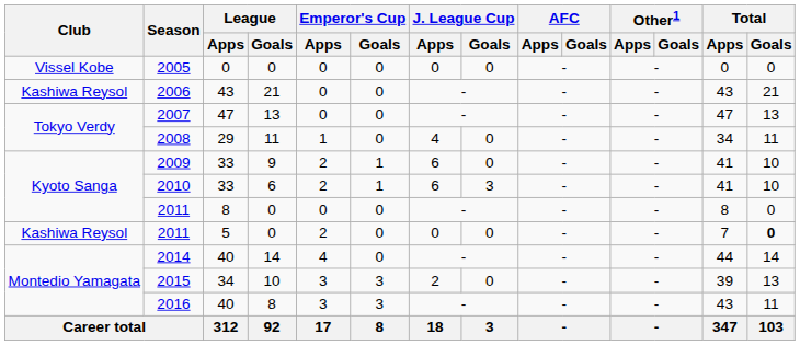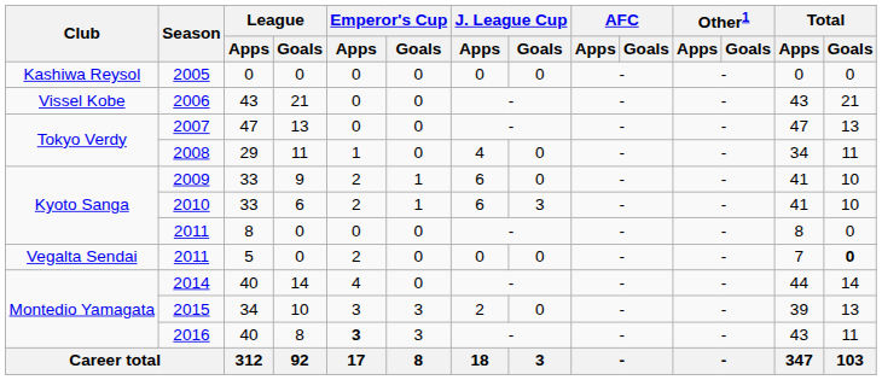 <table class="wikitable" style="text-align:center;">
 <tr>
 <th rowspan="2">Club</th>
 <th rowspan="2">Season</th>
 <th colspan="2">League</th>
 <th colspan="2"><a href='#'>Emperor's Cup</a></th>
 <th colspan="2"><a href='#'>J. League Cup</a></th>
 <th colspan="2"><a href='#'>AFC</a></th>
 <th colspan="2">Other<sup><a href='#'>1</a></sup></th>
 <th colspan="2">Total</th>
 </tr>
 <tr>
 <th>Apps</th>
 <th>Goals</th>
 <th>Apps</th>
 <th>Goals</th>
 <th>Apps</th>
 <th>Goals</th>
 <th>Apps</th>
 <th>Goals</th>
 <th>Apps</th>
 <th>Goals</th>
 <th>Apps</th>
 <th>Goals</th>
 </tr>
 <tr>
-<td><a href='#'>Vissel Kobe</a></td>
+<td><a href='#'>Kashiwa Reysol</a></td>
 <td><a href='#'>2005</a></td>
 <td>0</td>
 <td>0</td>
 <td>0</td>
 <td>0</td>
 <td>0</td>
 <td>0</td>
 <td colspan="2">-</td>
 <td colspan="2">-</td>
 <td>0</td>
 <td>0</td>
 </tr>
 <tr>
-<td><a href='#'>Kashiwa Reysol</a></td>
+<td><a href='#'>Vissel Kobe</a></td>
 <td><a href='#'>2006</a></td>
 <td>43</td>
 <td>21</td>
 <td>0</td>
 <td>0</td>
 <td colspan="2">-</td>
 <td colspan="2">-</td>
 <td colspan="2">-</td>
 <td>43</td>
 <td>21</td>
 </tr>
 <tr>
 <td rowspan="2"><a href='#'>Tokyo Verdy</a></td>
 <td><a href='#'>2007</a></td>
 <td>47</td>
 <td>13</td>
 <td>0</td>
 <td>0</td>
 <td colspan="2">-</td>
 <td colspan="2">-</td>
 <td colspan="2">-</td>
 <td>47</td>
 <td>13</td>
 </tr>
 <tr>
 <td><a href='#'>2008</a></td>
 <td>29</td>
 <td>11</td>
 <td>1</td>
 <td>0</td>
 <td>4</td>
 <td>0</td>
 <td colspan="2">-</td>
 <td colspan="2">-</td>
 <td>34</td>
 <td>11</td>
 </tr>
 <tr>
 <td rowspan="3"><a href='#'>Kyoto Sanga</a></td>
 <td><a href='#'>2009</a></td>
 <td>33</td>
 <td>9</td>
 <td>2</td>
 <td>1</td>
 <td>6</td>
 <td>0</td>
 <td colspan="2">-</td>
 <td colspan="2">-</td>
 <td>41</td>
 <td>10</td>
 </tr>
 <tr>
 <td><a href='#'>2010</a></td>
 <td>33</td>
 <td>6</td>
 <td>2</td>
 <td>1</td>
 <td>6</td>
 <td>3</td>
 <td colspan="2">-</td>
 <td colspan="2">-</td>
 <td>41</td>
 <td>10</td>
 </tr>
 <tr>
 <td><a href='#'>2011</a></td>
 <td>8</td>
 <td>0</td>
 <td>0</td>
 <td>0</td>
 <td colspan="2">-</td>
 <td colspan="2">-</td>
 <td colspan="2">-</td>
 <td>8</td>
 <td>0</td>
 </tr>
 <tr>
-<td><a href='#'>Kashiwa Reysol</a></td>
+<td><a href='#'>Vegalta Sendai</a></td>
 <td><a href='#'>2011</a></td>
 <td>5</td>
 <td>0</td>
 <td>2</td>
 <td>0</td>
 <td>0</td>
 <td>0</td>
 <td colspan="2">-</td>
 <td colspan="2">-</td>
 <td>7</td>
 <td><strong>0</strong></td>
 </tr>
 <tr>
 <td rowspan="3"><a href='#'>Montedio Yamagata</a></td>
 <td><a href='#'>2014</a></td>
 <td>40</td>
 <td>14</td>
 <td>4</td>
 <td>0</td>
 <td colspan="2">-</td>
 <td colspan="2">-</td>
 <td colspan="2">-</td>
 <td>44</td>
 <td>14</td>
 </tr>
 <tr>
 <td><a href='#'>2015</a></td>
 <td>34</td>
 <td>10</td>
 <td>3</td>
 <td>3</td>
 <td>2</td>
 <td>0</td>
 <td colspan="2">-</td>
 <td colspan="2">-</td>
 <td>39</td>
 <td>13</td>
 </tr>
 <tr>
 <td><a href='#'>2016</a></td>
 <td>40</td>
 <td>8</td>
-<td>3</td>
+<td><strong>3</strong></td>
 <td>3</td>
 <td colspan="2">-</td>
 <td colspan="2">-</td>
 <td colspan="2">-</td>
 <td>43</td>
 <td>11</td>
 </tr>
 <tr>
 <th colspan="2">Career total</th>
 <th>312</th>
 <th>92</th>
 <th>17</th>
 <th>8</th>
 <th>18</th>
 <th>3</th>
 <th colspan="2">-</th>
 <th colspan="2">-</th>
 <th>347</th>
 <th>103</th>
 </tr>
 </table>
